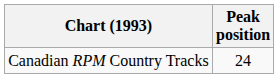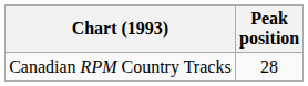 <table class="wikitable sortable">
 <tr>
 <th align="left">Chart (1993)</th>
 <th align="center">Peak<br>position</th>
 </tr>
 <tr>
 </tr>
 <tr>
 <td align="left">Canadian <em>RPM</em> Country Tracks</td>
-<td align="center">24</td>
+<td align="center">28</td>
 </tr>
 </table>
